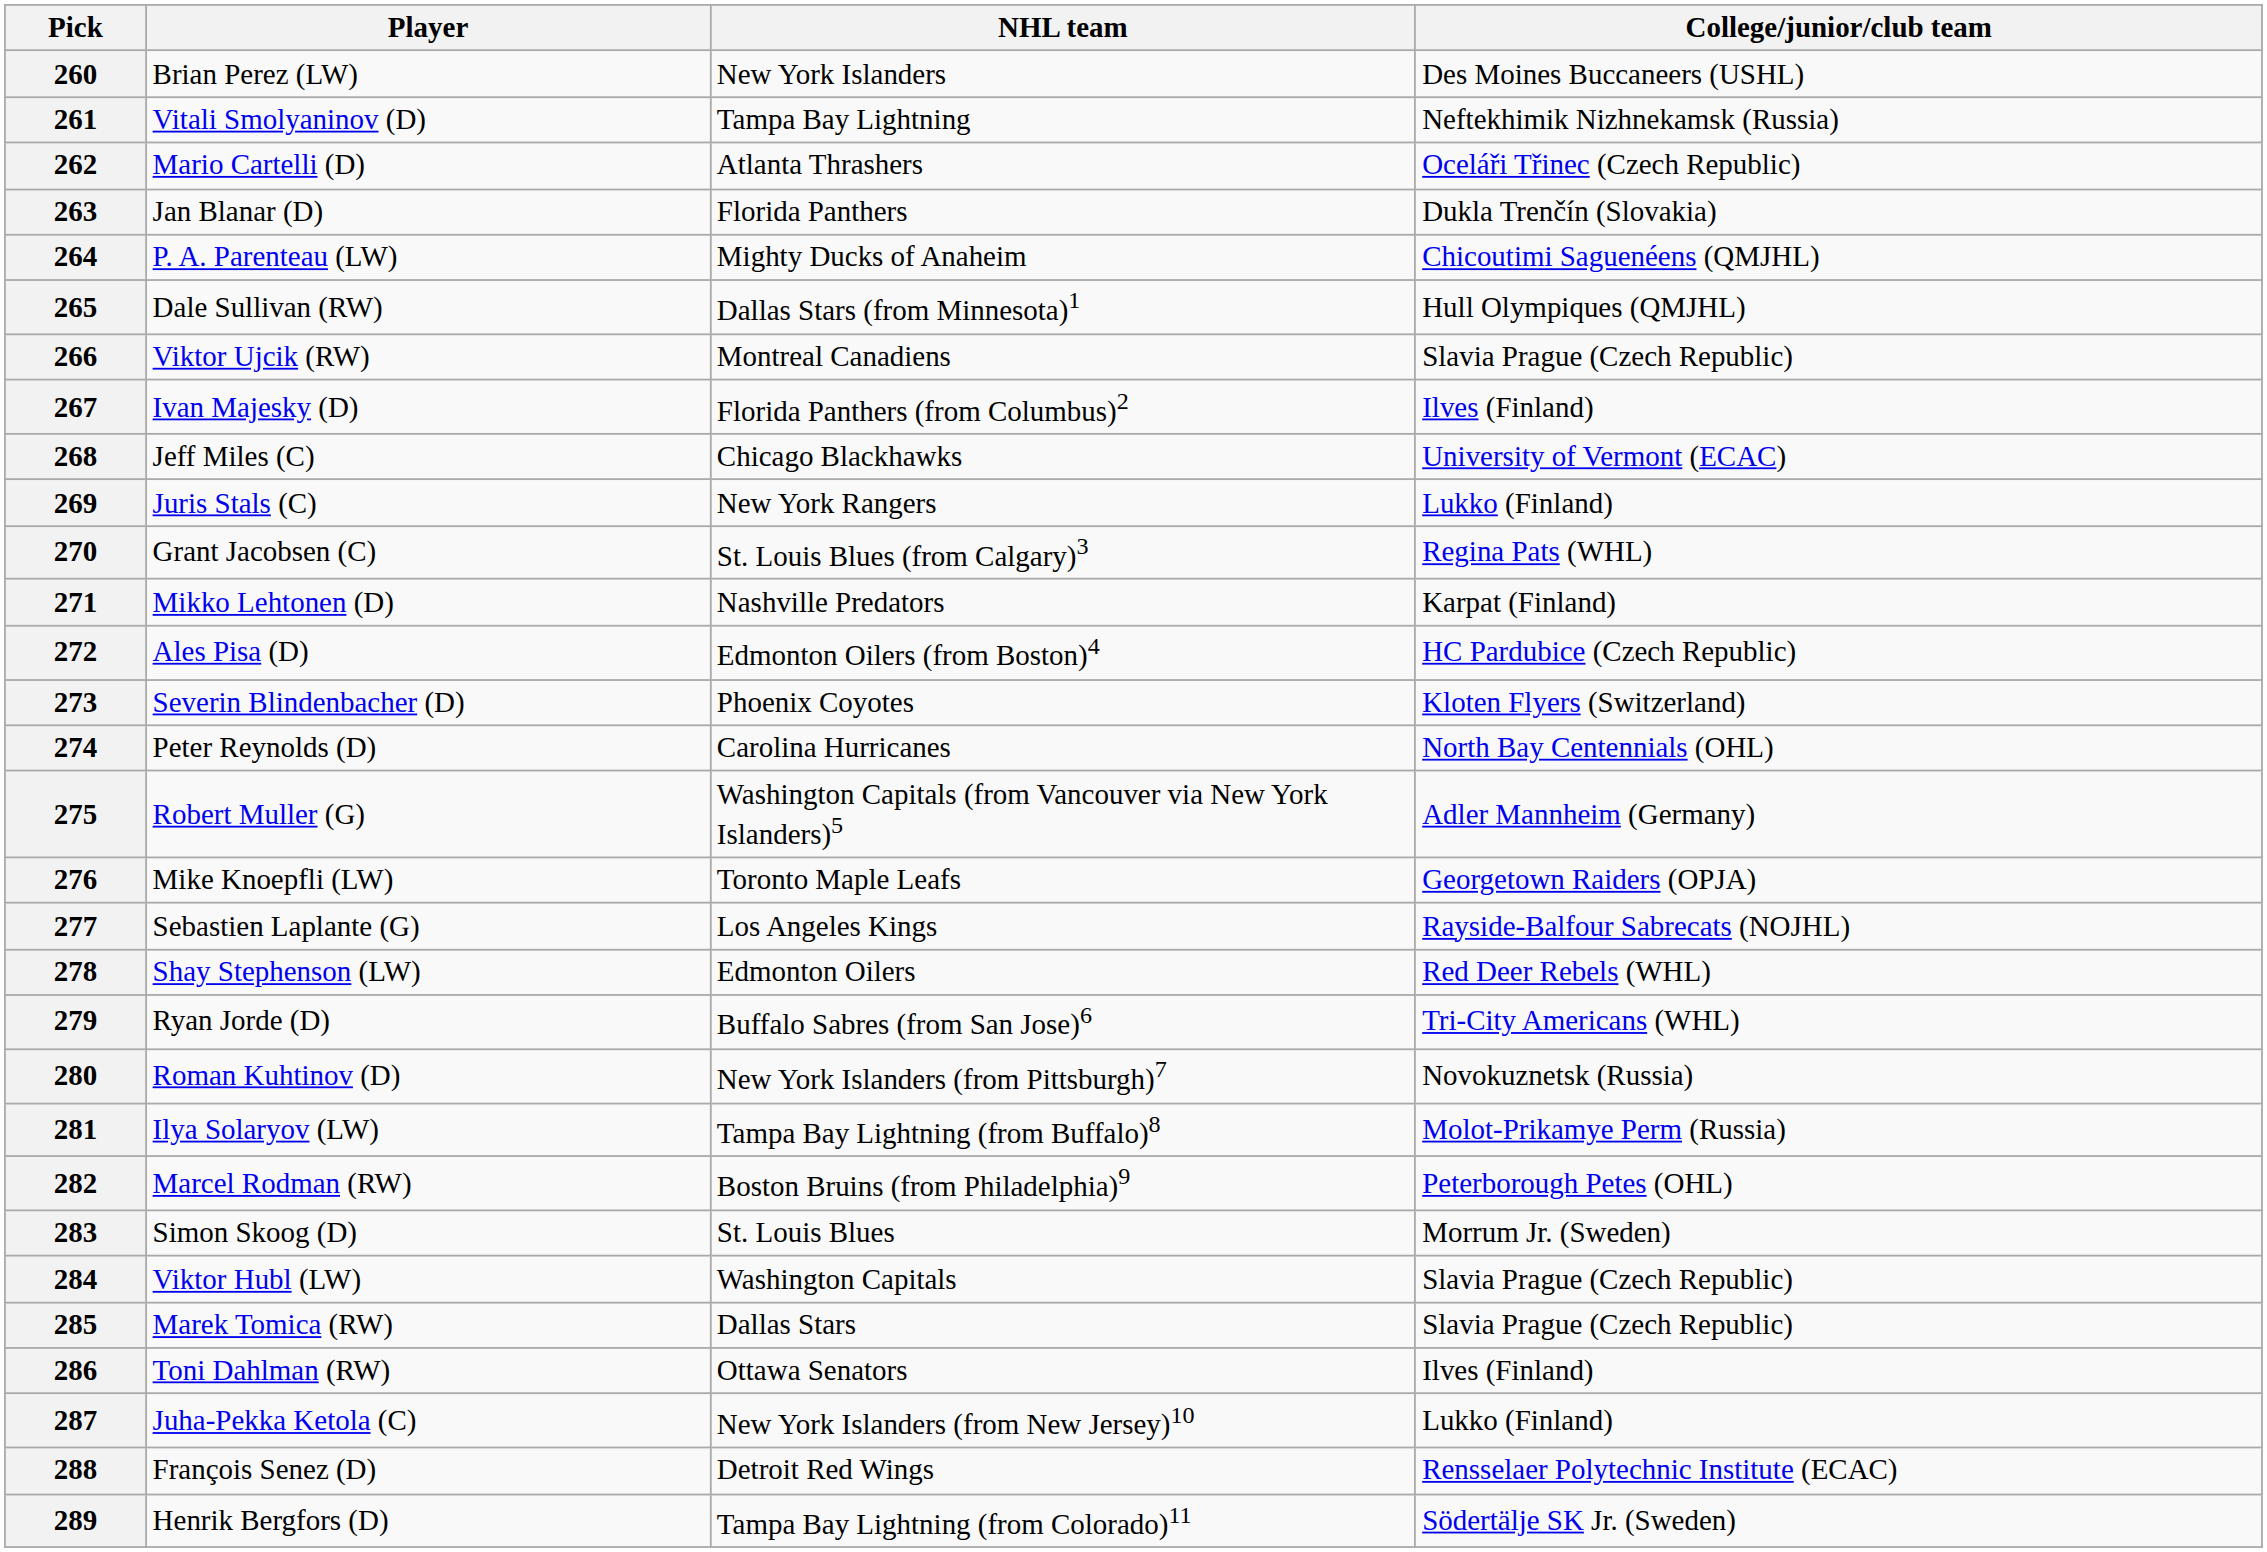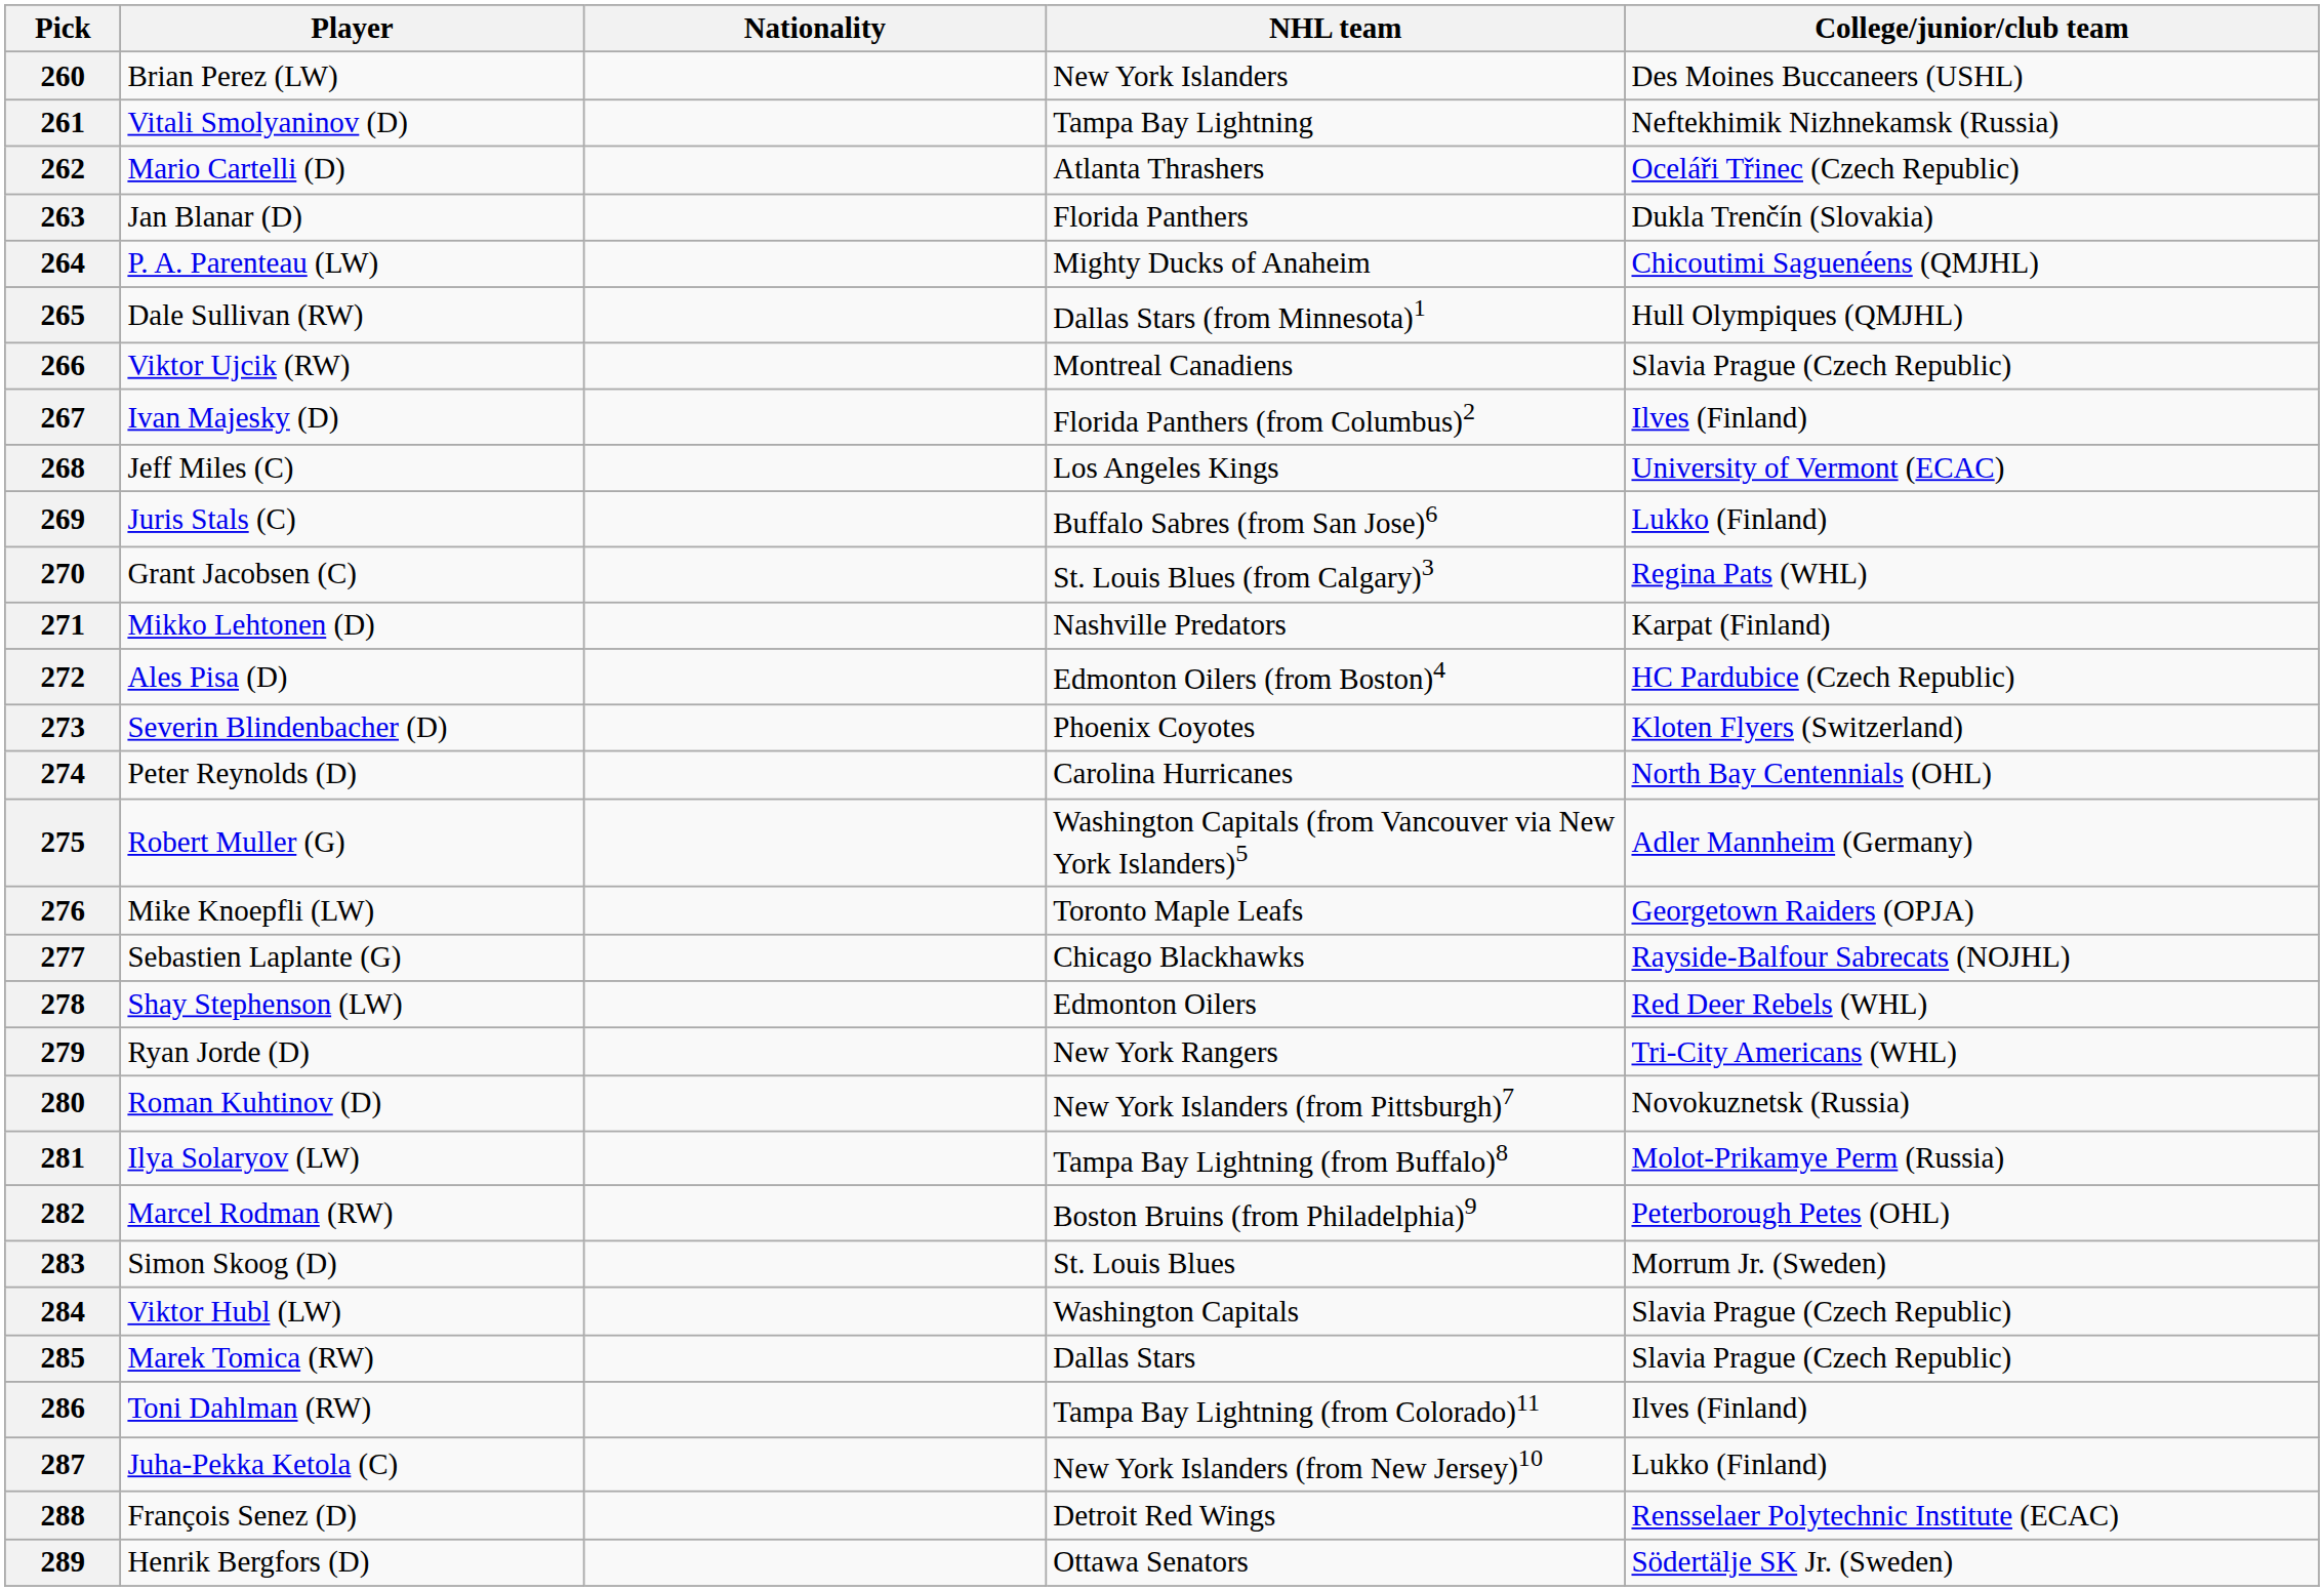 <table class="wikitable">
 <tr>
 <th bgcolor="#DDDDFF" width="5%">Pick</th>
 <th bgcolor="#DDDDFF" width="20%">Player</th>
+<th bgcolor="#DDDDFF" width="20%">Nationality</th>
 <th bgcolor="#DDDDFF" width="25%">NHL team</th>
 <th bgcolor="#DDDDFF" width="30%">College/junior/club team</th>
 </tr>
 <tr>
 <th>260</th>
 <td>Brian Perez (LW)</td>
+<td></td>
 <td>New York Islanders</td>
 <td>Des Moines Buccaneers (USHL)</td>
 </tr>
 <tr>
 <th>261</th>
 <td><a href='#'>Vitali Smolyaninov</a> (D)</td>
+<td></td>
 <td>Tampa Bay Lightning</td>
 <td>Neftekhimik Nizhnekamsk (Russia)</td>
 </tr>
 <tr>
 <th>262</th>
 <td><a href='#'>Mario Cartelli</a> (D)</td>
+<td></td>
 <td>Atlanta Thrashers</td>
 <td><a href='#'>Oceláři Třinec</a> (Czech Republic)</td>
 </tr>
 <tr>
 <th>263</th>
 <td>Jan Blanar (D)</td>
+<td></td>
 <td>Florida Panthers</td>
 <td>Dukla Trenčín (Slovakia)</td>
 </tr>
 <tr>
 <th>264</th>
 <td><a href='#'>P. A. Parenteau</a> (LW)</td>
+<td></td>
 <td>Mighty Ducks of Anaheim</td>
 <td><a href='#'>Chicoutimi Saguenéens</a> (QMJHL)</td>
 </tr>
 <tr>
 <th>265</th>
 <td>Dale Sullivan (RW)</td>
+<td></td>
 <td>Dallas Stars (from Minnesota)<sup>1</sup></td>
 <td>Hull Olympiques (QMJHL)</td>
 </tr>
 <tr>
 <th>266</th>
 <td><a href='#'>Viktor Ujcik</a> (RW)</td>
+<td></td>
 <td>Montreal Canadiens</td>
 <td>Slavia Prague (Czech Republic)</td>
 </tr>
 <tr>
 <th>267</th>
 <td><a href='#'>Ivan Majesky</a> (D)</td>
+<td></td>
 <td>Florida Panthers (from Columbus)<sup>2</sup></td>
 <td><a href='#'>Ilves</a> (Finland)</td>
 </tr>
 <tr>
 <th>268</th>
 <td>Jeff Miles (C)</td>
-<td>Chicago Blackhawks</td>
+<td></td>
+<td>Los Angeles Kings</td>
 <td><a href='#'>University of Vermont</a> (<a href='#'>ECAC</a>)</td>
 </tr>
 <tr>
 <th>269</th>
 <td><a href='#'>Juris Stals</a> (C)</td>
-<td>New York Rangers</td>
+<td></td>
+<td>Buffalo Sabres (from San Jose)<sup>6</sup></td>
 <td><a href='#'>Lukko</a> (Finland)</td>
 </tr>
 <tr>
 <th>270</th>
 <td>Grant Jacobsen (C)</td>
+<td></td>
 <td>St. Louis Blues (from Calgary)<sup>3</sup></td>
 <td><a href='#'>Regina Pats</a> (WHL)</td>
 </tr>
 <tr>
 <th>271</th>
 <td><a href='#'>Mikko Lehtonen</a> (D)</td>
+<td></td>
 <td>Nashville Predators</td>
 <td>Karpat (Finland)</td>
 </tr>
 <tr>
 <th>272</th>
 <td><a href='#'>Ales Pisa</a> (D)</td>
+<td></td>
 <td>Edmonton Oilers (from Boston)<sup>4</sup></td>
 <td><a href='#'>HC Pardubice</a> (Czech Republic)</td>
 </tr>
 <tr>
 <th>273</th>
 <td><a href='#'>Severin Blindenbacher</a> (D)</td>
+<td></td>
 <td>Phoenix Coyotes</td>
 <td><a href='#'>Kloten Flyers</a> (Switzerland)</td>
 </tr>
 <tr>
 <th>274</th>
 <td>Peter Reynolds (D)</td>
+<td></td>
 <td>Carolina Hurricanes</td>
 <td><a href='#'>North Bay Centennials</a> (OHL)</td>
 </tr>
 <tr>
 <th>275</th>
 <td><a href='#'>Robert Muller</a> (G)</td>
+<td></td>
 <td>Washington Capitals (from Vancouver via New York Islanders)<sup>5</sup></td>
 <td><a href='#'>Adler Mannheim</a> (Germany)</td>
 </tr>
 <tr>
 <th>276</th>
 <td>Mike Knoepfli (LW)</td>
+<td></td>
 <td>Toronto Maple Leafs</td>
 <td><a href='#'>Georgetown Raiders</a> (OPJA)</td>
 </tr>
 <tr>
 <th>277</th>
 <td>Sebastien Laplante (G)</td>
-<td>Los Angeles Kings</td>
+<td></td>
+<td>Chicago Blackhawks</td>
 <td><a href='#'>Rayside-Balfour Sabrecats</a> (NOJHL)</td>
 </tr>
 <tr>
 <th>278</th>
 <td><a href='#'>Shay Stephenson</a> (LW)</td>
+<td></td>
 <td>Edmonton Oilers</td>
 <td><a href='#'>Red Deer Rebels</a> (WHL)</td>
 </tr>
 <tr>
 <th>279</th>
 <td>Ryan Jorde (D)</td>
-<td>Buffalo Sabres (from San Jose)<sup>6</sup></td>
+<td></td>
+<td>New York Rangers</td>
 <td><a href='#'>Tri-City Americans</a> (WHL)</td>
 </tr>
 <tr>
 <th>280</th>
 <td><a href='#'>Roman Kuhtinov</a> (D)</td>
+<td></td>
 <td>New York Islanders (from Pittsburgh)<sup>7</sup></td>
 <td>Novokuznetsk (Russia)</td>
 </tr>
 <tr>
 <th>281</th>
 <td><a href='#'>Ilya Solaryov</a> (LW)</td>
+<td></td>
 <td>Tampa Bay Lightning (from Buffalo)<sup>8</sup></td>
 <td><a href='#'>Molot-Prikamye Perm</a> (Russia)</td>
 </tr>
 <tr>
 <th>282</th>
 <td><a href='#'>Marcel Rodman</a> (RW)</td>
+<td></td>
 <td>Boston Bruins (from Philadelphia)<sup>9</sup></td>
 <td><a href='#'>Peterborough Petes</a> (OHL)</td>
 </tr>
 <tr>
 <th>283</th>
 <td>Simon Skoog (D)</td>
+<td></td>
 <td>St. Louis Blues</td>
 <td>Morrum Jr. (Sweden)</td>
 </tr>
 <tr>
 <th>284</th>
 <td><a href='#'>Viktor Hubl</a> (LW)</td>
+<td></td>
 <td>Washington Capitals</td>
 <td>Slavia Prague (Czech Republic)</td>
 </tr>
 <tr>
 <th>285</th>
 <td><a href='#'>Marek Tomica</a> (RW)</td>
+<td></td>
 <td>Dallas Stars</td>
 <td>Slavia Prague (Czech Republic)</td>
 </tr>
 <tr>
 <th>286</th>
 <td><a href='#'>Toni Dahlman</a> (RW)</td>
-<td>Ottawa Senators</td>
+<td></td>
+<td>Tampa Bay Lightning (from Colorado)<sup>11</sup></td>
 <td>Ilves (Finland)</td>
 </tr>
 <tr>
 <th>287</th>
 <td><a href='#'>Juha-Pekka Ketola</a> (C)</td>
+<td></td>
 <td>New York Islanders (from New Jersey)<sup>10</sup></td>
 <td>Lukko (Finland)</td>
 </tr>
 <tr>
 <th>288</th>
 <td>François Senez (D)</td>
+<td></td>
 <td>Detroit Red Wings</td>
 <td><a href='#'>Rensselaer Polytechnic Institute</a> (ECAC)</td>
 </tr>
 <tr>
 <th>289</th>
 <td>Henrik Bergfors (D)</td>
-<td>Tampa Bay Lightning (from Colorado)<sup>11</sup></td>
+<td></td>
+<td>Ottawa Senators</td>
 <td><a href='#'>Södertälje SK</a> Jr. (Sweden)</td>
 </tr>
 </table>
